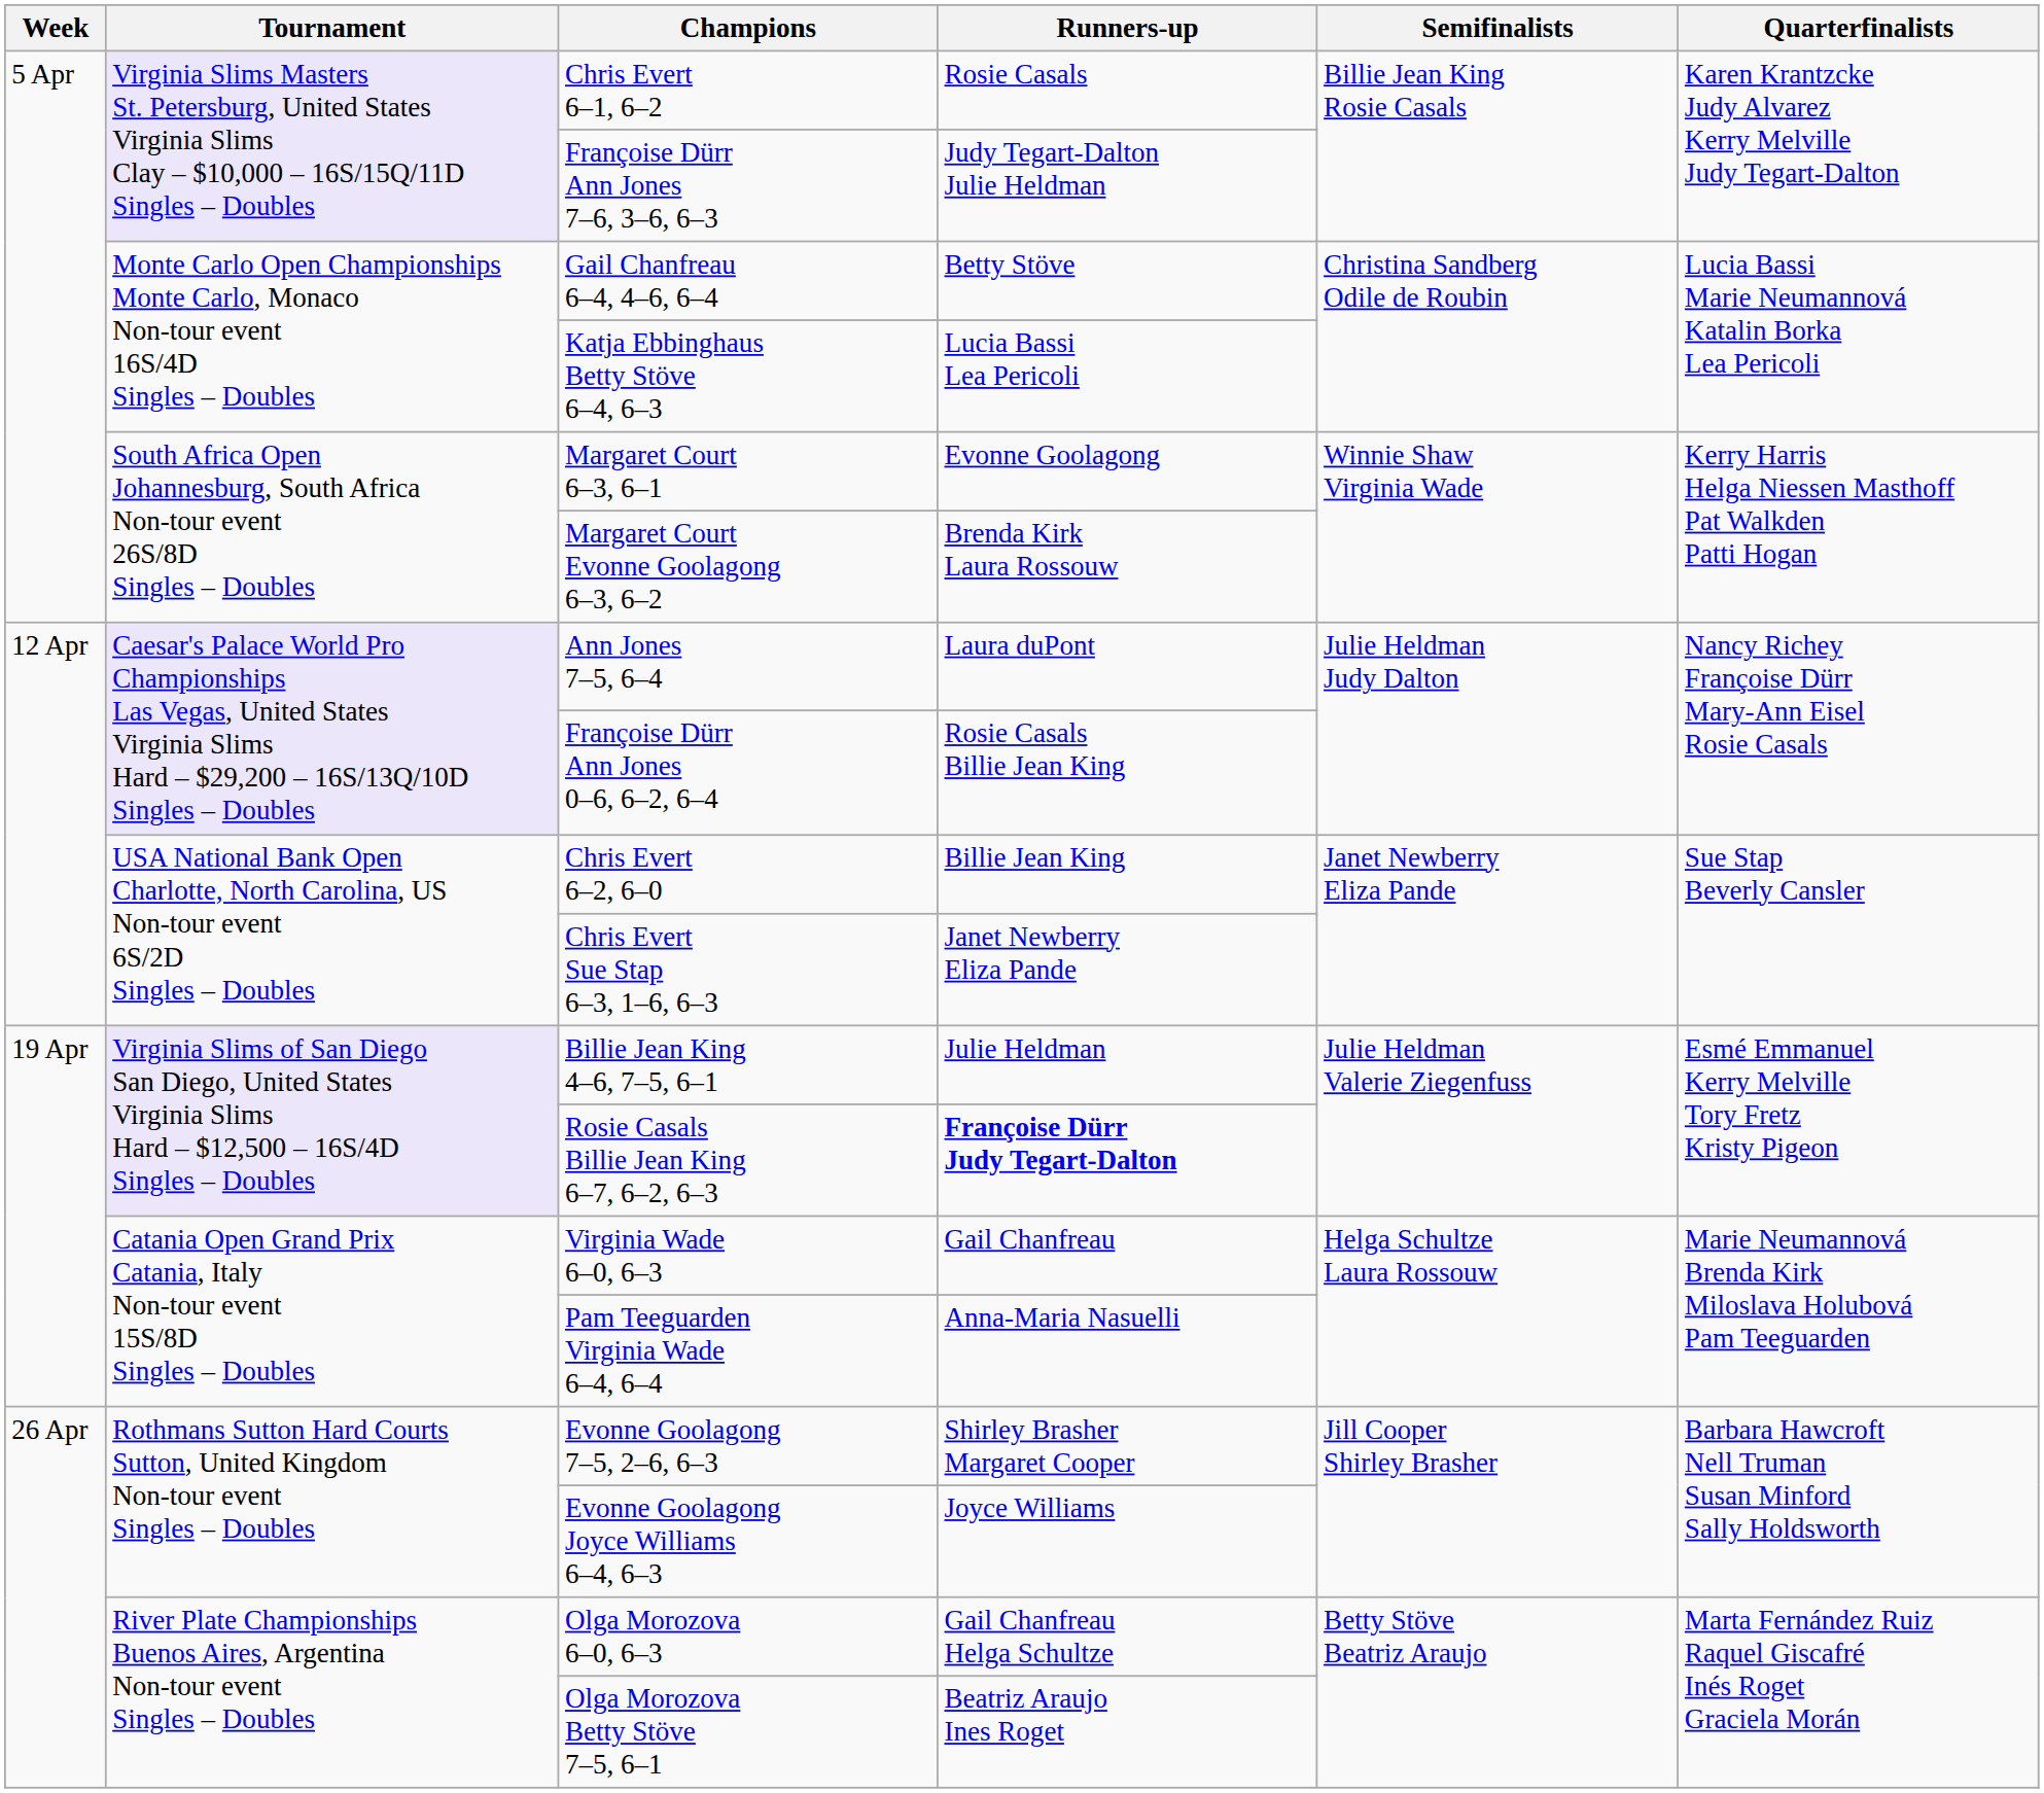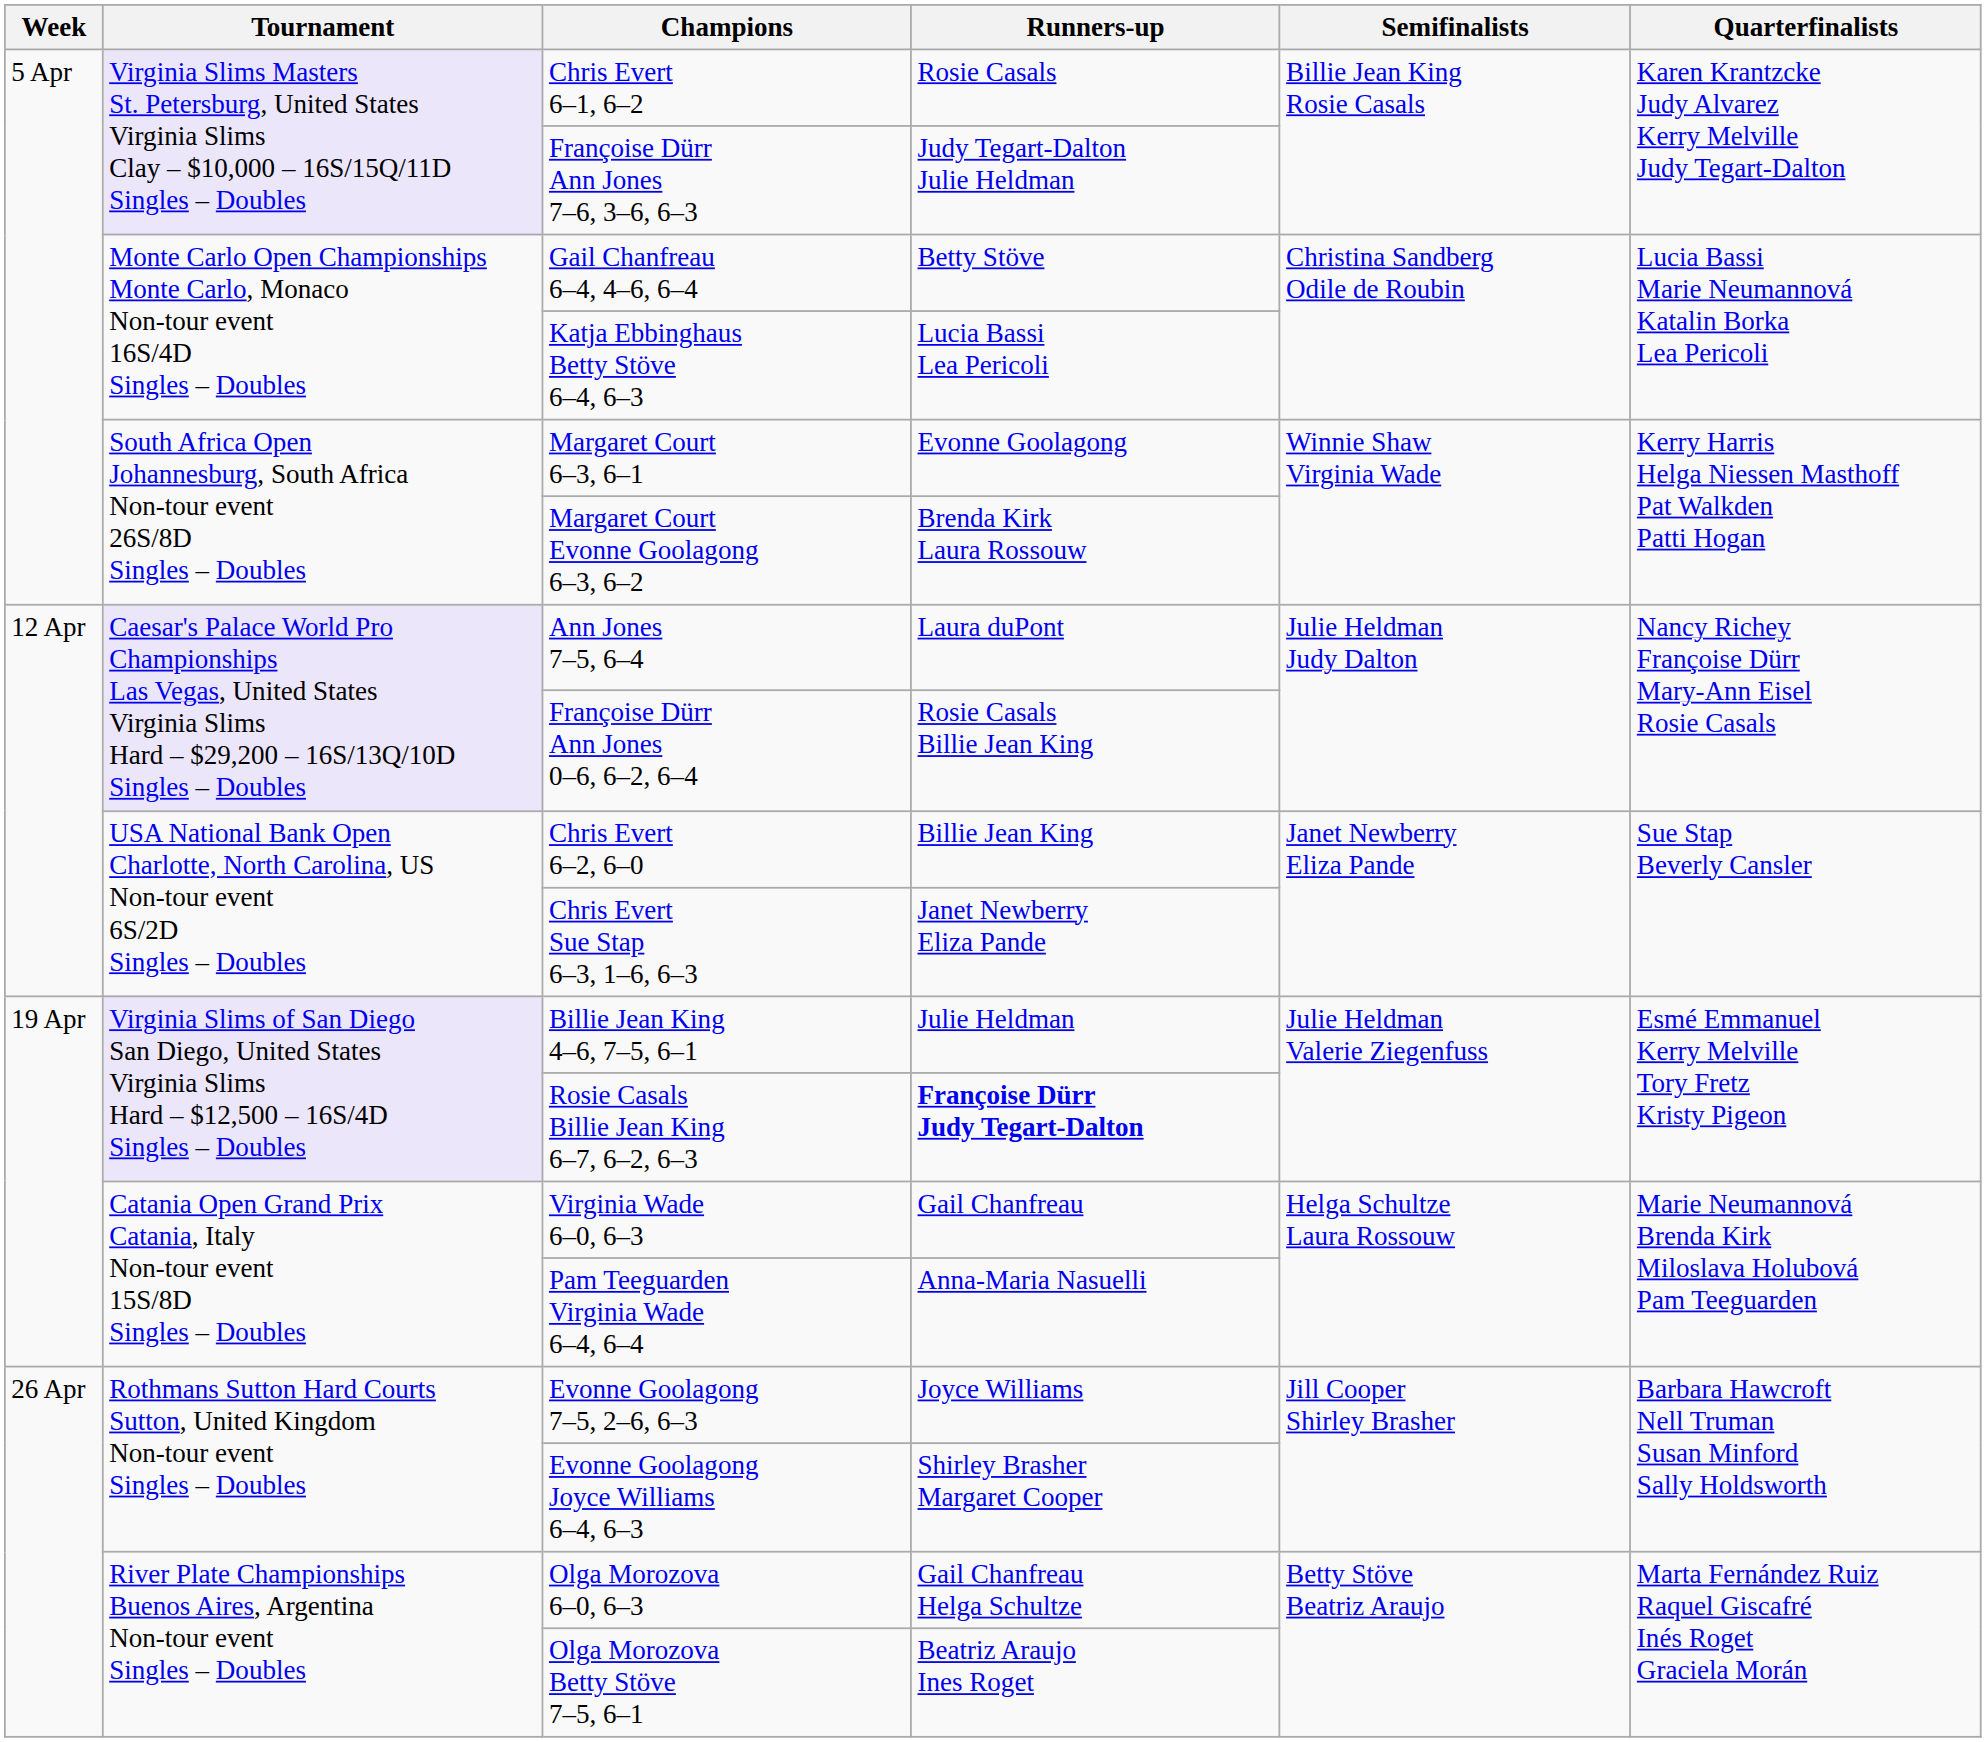 <table class=wikitable style=font-size:95%>
 <tr>
 <th style="width:48px;">Week</th>
 <th style="width:240px;">Tournament</th>
 <th style="width:200px;">Champions</th>
 <th style="width:200px;">Runners-up</th>
 <th style="width:190px;">Semifinalists</th>
 <th style="width:190px;">Quarterfinalists</th>
 </tr>
 <tr valign=top>
 <td rowspan=6>5 Apr</td>
 <td style="background:#ebe6fa;" rowspan=2><a href='#'>Virginia Slims Masters</a><br><a href='#'>St. Petersburg</a>, United States<br>Virginia Slims<br>Clay – $10,000 – 16S/15Q/11D<br> <a href='#'>Singles</a> – <a href='#'>Doubles</a></td>
 <td> <a href='#'>Chris Evert</a> <br>6–1, 6–2</td>
 <td> <a href='#'>Rosie Casals</a></td>
 <td rowspan=2> <a href='#'>Billie Jean King</a>  <br>  <a href='#'>Rosie Casals</a></td>
 <td rowspan=2> <a href='#'>Karen Krantzcke</a> <br>  <a href='#'>Judy Alvarez</a> <br>  <a href='#'>Kerry Melville</a> <br>  <a href='#'>Judy Tegart-Dalton</a></td>
 </tr>
 <tr valign=top>
 <td> <a href='#'>Françoise Dürr</a><br> <a href='#'>Ann Jones</a><br>7–6, 3–6, 6–3</td>
 <td> <a href='#'>Judy Tegart-Dalton</a><br> <a href='#'>Julie Heldman</a></td>
 </tr>
 <tr valign=top>
 <td rowspan=2><a href='#'>Monte Carlo Open Championships</a><br><a href='#'>Monte Carlo</a>, Monaco<br>Non-tour event<br> 16S/4D<br> <a href='#'>Singles</a> – <a href='#'>Doubles</a></td>
 <td> <a href='#'>Gail Chanfreau</a> <br>6–4, 4–6, 6–4</td>
 <td> <a href='#'>Betty Stöve</a></td>
 <td rowspan=2> <a href='#'>Christina Sandberg</a><br> <a href='#'>Odile de Roubin</a></td>
 <td rowspan=2> <a href='#'>Lucia Bassi</a><br>  <a href='#'>Marie Neumannová</a><br> <a href='#'>Katalin Borka</a><br> <a href='#'>Lea Pericoli</a></td>
 </tr>
 <tr valign=top>
 <td> <a href='#'>Katja Ebbinghaus</a><br> <a href='#'>Betty Stöve</a><br> 6–4, 6–3</td>
 <td> <a href='#'>Lucia Bassi</a><br> <a href='#'>Lea Pericoli</a></td>
 </tr>
 <tr valign=top>
 <td rowspan=2><a href='#'>South Africa Open</a><br><a href='#'>Johannesburg</a>, South Africa<br>Non-tour event<br>26S/8D<br> <a href='#'>Singles</a> – <a href='#'>Doubles</a></td>
 <td> <a href='#'>Margaret Court</a> <br>6–3, 6–1</td>
 <td> <a href='#'>Evonne Goolagong</a></td>
 <td rowspan=2> <a href='#'>Winnie Shaw</a><br> <a href='#'>Virginia Wade</a></td>
 <td rowspan=2> <a href='#'>Kerry Harris</a><br>  <a href='#'>Helga Niessen Masthoff</a><br> <a href='#'>Pat Walkden</a><br> <a href='#'>Patti Hogan</a></td>
 </tr>
 <tr valign=top>
 <td> <a href='#'>Margaret Court</a><br> <a href='#'>Evonne Goolagong</a><br> 6–3, 6–2</td>
 <td> <a href='#'>Brenda Kirk</a><br> <a href='#'>Laura Rossouw</a></td>
 </tr>
 <tr valign=top>
 <td rowspan=4>12 Apr</td>
 <td style="background:#ebe6fa;" rowspan=2><a href='#'>Caesar's Palace World Pro Championships</a><br><a href='#'>Las Vegas</a>, United States<br>Virginia Slims<br>Hard – $29,200 – 16S/13Q/10D<br> <a href='#'>Singles</a> – <a href='#'>Doubles</a></td>
 <td> <a href='#'>Ann Jones</a> <br>7–5, 6–4</td>
 <td> <a href='#'>Laura duPont</a></td>
 <td rowspan=2> <a href='#'>Julie Heldman</a>  <br>  <a href='#'>Judy Dalton</a></td>
 <td rowspan=2> <a href='#'>Nancy Richey</a> <br>  <a href='#'>Françoise Dürr</a> <br>  <a href='#'>Mary-Ann Eisel</a> <br>  <a href='#'>Rosie Casals</a></td>
 </tr>
 <tr valign=top>
 <td> <a href='#'>Françoise Dürr</a><br> <a href='#'>Ann Jones</a><br>0–6, 6–2, 6–4</td>
 <td> <a href='#'>Rosie Casals</a><br> <a href='#'>Billie Jean King</a></td>
 </tr>
 <tr valign=top>
 <td rowspan=2><a href='#'>USA National Bank Open</a><br><a href='#'>Charlotte, North Carolina</a>, US<br>Non-tour event<br>6S/2D<br> <a href='#'>Singles</a> – <a href='#'>Doubles</a></td>
 <td> <a href='#'>Chris Evert</a> <br>6–2, 6–0</td>
 <td> <a href='#'>Billie Jean King</a></td>
 <td rowspan=2> <a href='#'>Janet Newberry</a><br> <a href='#'>Eliza Pande</a></td>
 <td rowspan=2> <a href='#'>Sue Stap</a><br> <a href='#'>Beverly Cansler</a></td>
 </tr>
 <tr valign=top>
 <td> <a href='#'>Chris Evert</a><br> <a href='#'>Sue Stap</a><br> 6–3, 1–6, 6–3</td>
 <td> <a href='#'>Janet Newberry</a><br> <a href='#'>Eliza Pande</a></td>
 </tr>
 <tr valign=top>
 <td rowspan=4>19 Apr</td>
 <td style="background:#ebe6fa;" rowspan=2><a href='#'>Virginia Slims of San Diego</a><br>San Diego, United States<br>Virginia Slims<br>Hard – $12,500 – 16S/4D<br> <a href='#'>Singles</a> – <a href='#'>Doubles</a></td>
 <td> <a href='#'>Billie Jean King</a> <br>4–6, 7–5, 6–1</td>
 <td> <a href='#'>Julie Heldman</a></td>
 <td rowspan=2> <a href='#'>Julie Heldman</a>  <br>  <a href='#'>Valerie Ziegenfuss</a></td>
 <td rowspan=2> <a href='#'>Esmé Emmanuel</a> <br>  <a href='#'>Kerry Melville</a> <br>  <a href='#'>Tory Fretz</a> <br>  <a href='#'>Kristy Pigeon</a></td>
 </tr>
 <tr valign=top>
 <td> <a href='#'>Rosie Casals</a><br> <a href='#'>Billie Jean King</a><br>6–7, 6–2, 6–3</td>
 <td><strong> <a href='#'>Françoise Dürr</a><br> <a href='#'>Judy Tegart-Dalton</a></strong></td>
 </tr>
 <tr valign=top>
 <td rowspan=2><a href='#'>Catania Open Grand Prix</a><br><a href='#'>Catania</a>, Italy<br>Non-tour event<br>15S/8D<br> <a href='#'>Singles</a> – <a href='#'>Doubles</a></td>
 <td> <a href='#'>Virginia Wade</a> <br>6–0, 6–3</td>
 <td> <a href='#'>Gail Chanfreau</a></td>
 <td rowspan=2> <a href='#'>Helga Schultze</a><br> <a href='#'>Laura Rossouw</a></td>
 <td rowspan=2> <a href='#'>Marie Neumannová</a><br> <a href='#'>Brenda Kirk</a><br> <a href='#'>Miloslava Holubová</a><br> <a href='#'>Pam Teeguarden</a></td>
 </tr>
 <tr valign=top>
 <td> <a href='#'>Pam Teeguarden</a><br> <a href='#'>Virginia Wade</a><br> 6–4, 6–4</td>
 <td> <a href='#'>Anna-Maria Nasuelli</a></td>
 </tr>
 <tr valign=top>
 <td rowspan=4>26 Apr</td>
 <td rowspan=2><a href='#'>Rothmans Sutton Hard Courts</a><br><a href='#'>Sutton</a>, United Kingdom<br>Non-tour event<br> <a href='#'>Singles</a> – <a href='#'>Doubles</a></td>
 <td> <a href='#'>Evonne Goolagong</a> <br>7–5, 2–6, 6–3</td>
-<td> <a href='#'>Shirley Brasher</a><br> <a href='#'>Margaret Cooper</a></td>
+<td> <a href='#'>Joyce Williams</a></td>
 <td rowspan=2> <a href='#'>Jill Cooper</a><br> <a href='#'>Shirley Brasher</a></td>
 <td rowspan=2> <a href='#'>Barbara Hawcroft</a><br> <a href='#'>Nell Truman</a><br> <a href='#'>Susan Minford</a><br> <a href='#'>Sally Holdsworth</a></td>
 </tr>
 <tr valign=top>
 <td> <a href='#'>Evonne Goolagong</a><br> <a href='#'>Joyce Williams</a><br> 6–4, 6–3</td>
-<td> <a href='#'>Joyce Williams</a></td>
+<td> <a href='#'>Shirley Brasher</a><br> <a href='#'>Margaret Cooper</a></td>
 </tr>
 <tr valign=top>
 <td rowspan=2><a href='#'>River Plate Championships</a><br><a href='#'>Buenos Aires</a>, Argentina<br>Non-tour event<br><a href='#'>Singles</a> – <a href='#'>Doubles</a></td>
 <td> <a href='#'>Olga Morozova</a> <br>6–0, 6–3</td>
 <td> <a href='#'>Gail Chanfreau</a><br> <a href='#'>Helga Schultze</a></td>
 <td rowspan=2> <a href='#'>Betty Stöve</a><br> <a href='#'>Beatriz Araujo</a></td>
 <td rowspan=2> <a href='#'>Marta Fernández Ruiz</a><br> <a href='#'>Raquel Giscafré</a><br> <a href='#'>Inés Roget</a><br> <a href='#'>Graciela Morán</a></td>
 </tr>
 <tr valign=top>
 <td> <a href='#'>Olga Morozova</a><br> <a href='#'>Betty Stöve</a><br> 7–5, 6–1</td>
 <td> <a href='#'>Beatriz Araujo</a><br> <a href='#'>Ines Roget</a></td>
 </tr>
 </table>
